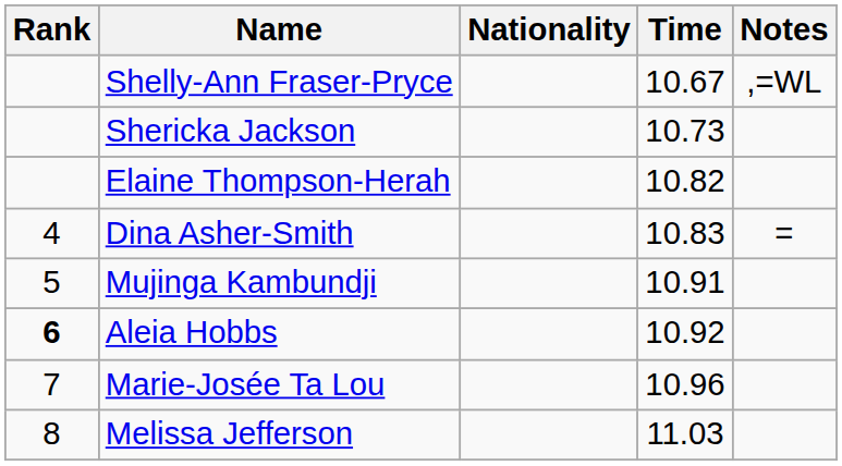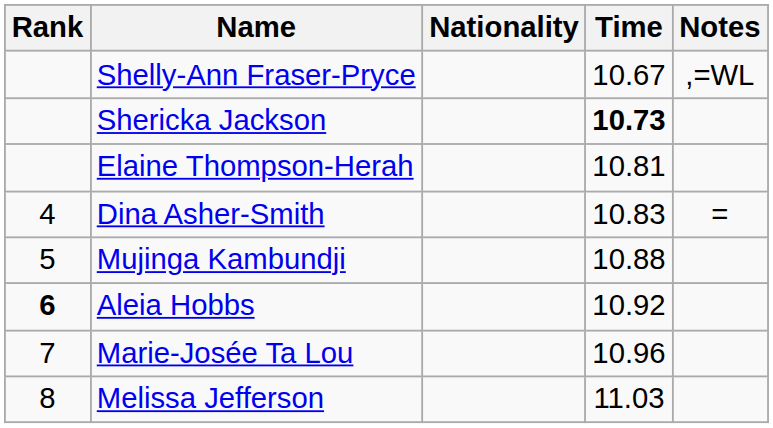 <table class="wikitable sortable" style="text-align:center">
 <tr>
 <th>Rank</th>
 <th>Name</th>
 <th>Nationality</th>
 <th>Time</th>
 <th>Notes</th>
 </tr>
 <tr>
 <td></td>
 <td align=left><a href='#'>Shelly-Ann Fraser-Pryce</a></td>
 <td align=left></td>
 <td>10.67</td>
 <td>,=WL</td>
 </tr>
 <tr>
 <td></td>
 <td align=left><a href='#'>Shericka Jackson</a></td>
 <td align=left></td>
-<td>10.73</td>
+<td><strong>10.73</strong></td>
 <td></td>
 </tr>
 <tr>
 <td></td>
 <td align=left><a href='#'>Elaine Thompson-Herah</a></td>
 <td align=left></td>
-<td>10.82</td>
+<td>10.81</td>
 <td></td>
 </tr>
 <tr>
 <td>4</td>
 <td align=left><a href='#'>Dina Asher-Smith</a></td>
 <td align=left></td>
 <td>10.83</td>
 <td>=</td>
 </tr>
 <tr>
 <td>5</td>
 <td align=left><a href='#'>Mujinga Kambundji</a></td>
 <td align=left></td>
-<td>10.91</td>
+<td>10.88</td>
 <td></td>
 </tr>
 <tr>
 <td><strong>6</strong></td>
 <td align=left><a href='#'>Aleia Hobbs</a></td>
 <td align=left></td>
 <td>10.92</td>
 <td></td>
 </tr>
 <tr>
 <td>7</td>
 <td align=left><a href='#'>Marie-Josée Ta Lou</a></td>
 <td align=left></td>
 <td>10.96</td>
 <td></td>
 </tr>
 <tr>
 <td>8</td>
 <td align=left><a href='#'>Melissa Jefferson</a></td>
 <td align=left></td>
 <td>11.03</td>
 <td></td>
 </tr>
 </table>
